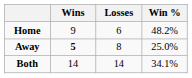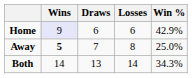 <table class="wikitable floatright" style="font-size: 90%; text-align: center;">
 <tr>
 <th style="width:20%"></th>
 <th style="width:20%">Wins</th>
+<th style="width:20%">Draws</th>
 <th style="width:20%">Losses</th>
 <th style="width:20%">Win %</th>
 </tr>
 <tr>
 <td><strong>Home</strong></td>
-<td>9</td>
+<td style="background: lavender;">9</td>
 <td>6</td>
-<td>48.2%</td>
+<td>6</td>
+<td>42.9%</td>
 </tr>
 <tr>
 <td><strong>Away</strong></td>
 <td><strong>5</strong></td>
+<td>7</td>
 <td>8</td>
 <td>25.0%</td>
 </tr>
 <tr>
 <td><strong>Both</strong></td>
 <td>14</td>
+<td>13</td>
 <td>14</td>
-<td>34.1%</td>
+<td>34.3%</td>
 </tr>
 </table>
